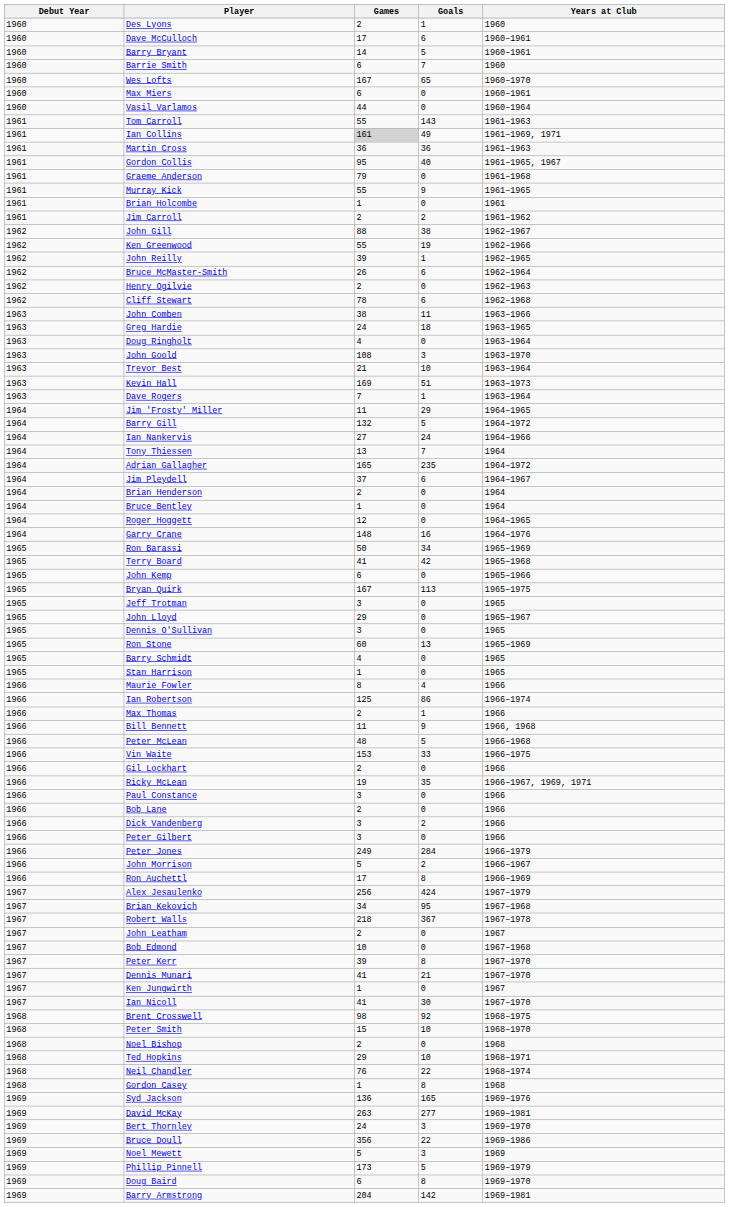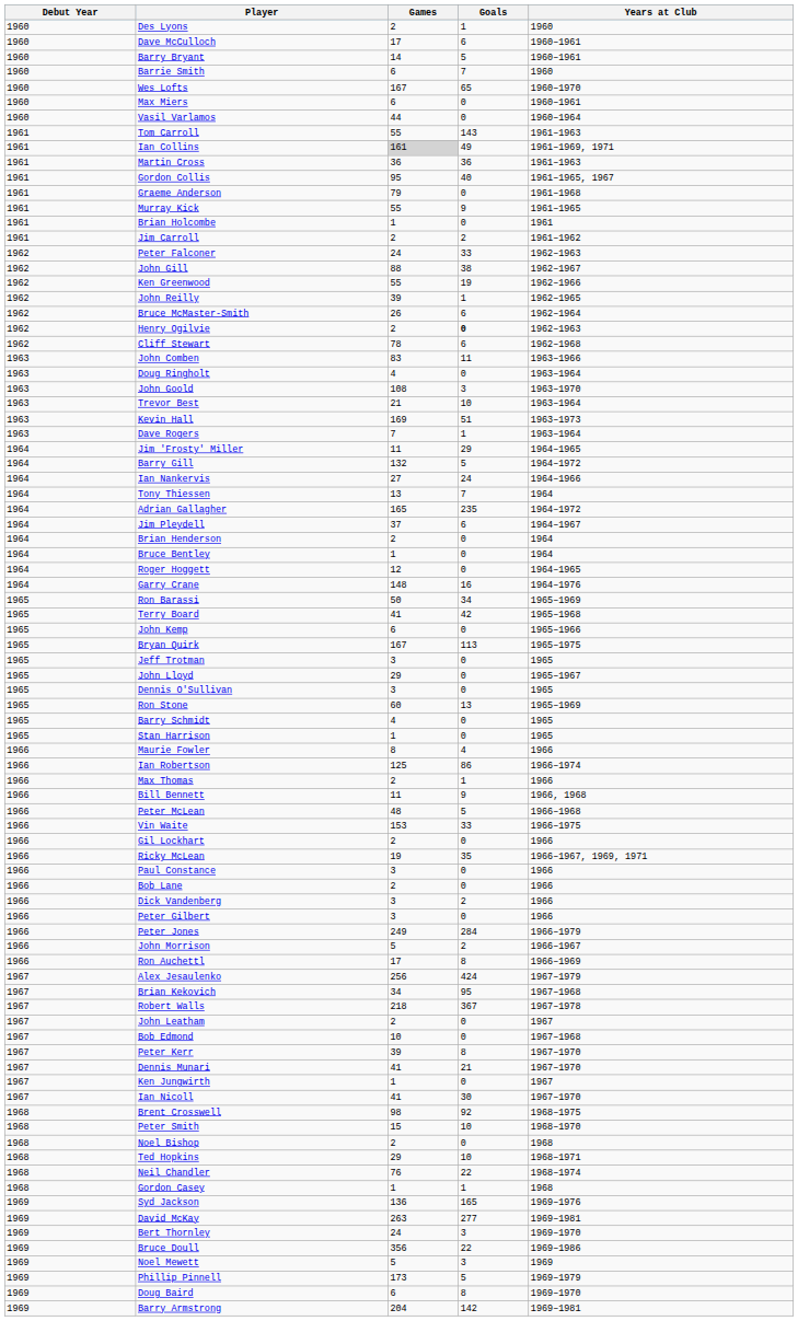 <table class="wikitable" style="width:70%;">
 <tr style="background:#87cefa;">
 <th>Debut Year</th>
 <th>Player</th>
 <th>Games</th>
 <th>Goals</th>
 <th>Years at Club</th>
 </tr>
 <tr>
 <td>1960</td>
 <td><a href='#'>Des Lyons</a></td>
 <td>2</td>
 <td>1</td>
 <td>1960</td>
 </tr>
 <tr>
 <td>1960</td>
 <td><a href='#'>Dave McCulloch</a></td>
 <td>17</td>
 <td>6</td>
 <td>1960–1961</td>
 </tr>
 <tr>
 <td>1960</td>
 <td><a href='#'>Barry Bryant</a></td>
 <td>14</td>
 <td>5</td>
 <td>1960–1961</td>
 </tr>
 <tr>
 <td>1960</td>
 <td><a href='#'>Barrie Smith</a></td>
 <td>6</td>
 <td>7</td>
 <td>1960</td>
 </tr>
 <tr>
 <td>1960</td>
 <td><a href='#'>Wes Lofts</a></td>
 <td>167</td>
 <td>65</td>
 <td>1960–1970</td>
 </tr>
 <tr>
 <td>1960</td>
 <td><a href='#'>Max Miers</a></td>
 <td>6</td>
 <td>0</td>
 <td>1960–1961</td>
 </tr>
 <tr>
 <td>1960</td>
 <td><a href='#'>Vasil Varlamos</a></td>
 <td>44</td>
 <td>0</td>
 <td>1960–1964</td>
 </tr>
 <tr>
 <td>1961</td>
 <td><a href='#'>Tom Carroll</a></td>
 <td>55</td>
 <td>143</td>
 <td>1961–1963</td>
 </tr>
 <tr>
 <td>1961</td>
 <td><a href='#'>Ian Collins</a></td>
 <td style="background: lightgrey;">161</td>
 <td>49</td>
 <td>1961–1969, 1971</td>
 </tr>
 <tr>
 <td>1961</td>
 <td><a href='#'>Martin Cross</a></td>
 <td>36</td>
 <td>36</td>
 <td>1961–1963</td>
 </tr>
 <tr>
 <td>1961</td>
 <td><a href='#'>Gordon Collis</a></td>
 <td>95</td>
 <td>40</td>
 <td>1961–1965, 1967</td>
 </tr>
 <tr>
 <td>1961</td>
 <td><a href='#'>Graeme Anderson</a></td>
 <td>79</td>
 <td>0</td>
 <td>1961–1968</td>
 </tr>
 <tr>
 <td>1961</td>
 <td><a href='#'>Murray Kick</a></td>
 <td>55</td>
 <td>9</td>
 <td>1961–1965</td>
 </tr>
 <tr>
 <td>1961</td>
 <td><a href='#'>Brian Holcombe</a></td>
 <td>1</td>
 <td>0</td>
 <td>1961</td>
 </tr>
 <tr>
 <td>1961</td>
 <td><a href='#'>Jim Carroll</a></td>
 <td>2</td>
 <td>2</td>
 <td>1961–1962</td>
 </tr>
 <tr>
 <td>1962</td>
+<td><a href='#'>Peter Falconer</a></td>
+<td>24</td>
+<td>33</td>
+<td>1962–1963</td>
+</tr>
+<tr>
+<td>1962</td>
 <td><a href='#'>John Gill</a></td>
 <td>88</td>
 <td>38</td>
 <td>1962–1967</td>
 </tr>
 <tr>
 <td>1962</td>
 <td><a href='#'>Ken Greenwood</a></td>
 <td>55</td>
 <td>19</td>
 <td>1962–1966</td>
 </tr>
 <tr>
 <td>1962</td>
 <td><a href='#'>John Reilly</a></td>
 <td>39</td>
 <td>1</td>
 <td>1962–1965</td>
 </tr>
 <tr>
 <td>1962</td>
 <td><a href='#'>Bruce McMaster-Smith</a></td>
 <td>26</td>
 <td>6</td>
 <td>1962–1964</td>
 </tr>
 <tr>
 <td>1962</td>
 <td><a href='#'>Henry Ogilvie</a></td>
 <td>2</td>
-<td>0</td>
+<td><strong>0</strong></td>
 <td>1962–1963</td>
 </tr>
 <tr>
 <td>1962</td>
 <td><a href='#'>Cliff Stewart</a></td>
 <td>78</td>
 <td>6</td>
 <td>1962–1968</td>
 </tr>
 <tr>
 <td>1963</td>
 <td><a href='#'>John Comben</a></td>
-<td>38</td>
+<td>83</td>
 <td>11</td>
 <td>1963–1966</td>
-</tr>
-<tr>
-<td>1963</td>
-<td><a href='#'>Greg Hardie</a></td>
-<td>24</td>
-<td>18</td>
-<td>1963–1965</td>
 </tr>
 <tr>
 <td>1963</td>
 <td><a href='#'>Doug Ringholt</a></td>
 <td>4</td>
 <td>0</td>
 <td>1963–1964</td>
 </tr>
 <tr>
 <td>1963</td>
 <td><a href='#'>John Goold</a></td>
 <td>108</td>
 <td>3</td>
 <td>1963–1970</td>
 </tr>
 <tr>
 <td>1963</td>
 <td><a href='#'>Trevor Best</a></td>
 <td>21</td>
 <td>10</td>
 <td>1963–1964</td>
 </tr>
 <tr>
 <td>1963</td>
 <td><a href='#'>Kevin Hall</a></td>
 <td>169</td>
 <td>51</td>
 <td>1963–1973</td>
 </tr>
 <tr>
 <td>1963</td>
 <td><a href='#'>Dave Rogers</a></td>
 <td>7</td>
 <td>1</td>
 <td>1963–1964</td>
 </tr>
 <tr>
 <td>1964</td>
 <td><a href='#'>Jim 'Frosty' Miller</a></td>
 <td>11</td>
 <td>29</td>
 <td>1964–1965</td>
 </tr>
 <tr>
 <td>1964</td>
 <td><a href='#'>Barry Gill</a></td>
 <td>132</td>
 <td>5</td>
 <td>1964–1972</td>
 </tr>
 <tr>
 <td>1964</td>
 <td><a href='#'>Ian Nankervis</a></td>
 <td>27</td>
 <td>24</td>
 <td>1964–1966</td>
 </tr>
 <tr>
 <td>1964</td>
 <td><a href='#'>Tony Thiessen</a></td>
 <td>13</td>
 <td>7</td>
 <td>1964</td>
 </tr>
 <tr>
 <td>1964</td>
 <td><a href='#'>Adrian Gallagher</a></td>
 <td>165</td>
 <td>235</td>
 <td>1964–1972</td>
 </tr>
 <tr>
 <td>1964</td>
 <td><a href='#'>Jim Pleydell</a></td>
 <td>37</td>
 <td>6</td>
 <td>1964–1967</td>
 </tr>
 <tr>
 <td>1964</td>
 <td><a href='#'>Brian Henderson</a></td>
 <td>2</td>
 <td>0</td>
 <td>1964</td>
 </tr>
 <tr>
 <td>1964</td>
 <td><a href='#'>Bruce Bentley</a></td>
 <td>1</td>
 <td>0</td>
 <td>1964</td>
 </tr>
 <tr>
 <td>1964</td>
 <td><a href='#'>Roger Hoggett</a></td>
 <td>12</td>
 <td>0</td>
 <td>1964–1965</td>
 </tr>
 <tr>
 <td>1964</td>
 <td><a href='#'>Garry Crane</a></td>
 <td>148</td>
 <td>16</td>
 <td>1964–1976</td>
 </tr>
 <tr>
 <td>1965</td>
 <td><a href='#'>Ron Barassi</a></td>
 <td>50</td>
 <td>34</td>
 <td>1965–1969</td>
 </tr>
 <tr>
 <td>1965</td>
 <td><a href='#'>Terry Board</a></td>
 <td>41</td>
 <td>42</td>
 <td>1965–1968</td>
 </tr>
 <tr>
 <td>1965</td>
 <td><a href='#'>John Kemp</a></td>
 <td>6</td>
 <td>0</td>
 <td>1965–1966</td>
 </tr>
 <tr>
 <td>1965</td>
 <td><a href='#'>Bryan Quirk</a></td>
 <td>167</td>
 <td>113</td>
 <td>1965–1975</td>
 </tr>
 <tr>
 <td>1965</td>
 <td><a href='#'>Jeff Trotman</a></td>
 <td>3</td>
 <td>0</td>
 <td>1965</td>
 </tr>
 <tr>
 <td>1965</td>
 <td><a href='#'>John Lloyd</a></td>
 <td>29</td>
 <td>0</td>
 <td>1965–1967</td>
 </tr>
 <tr>
 <td>1965</td>
 <td><a href='#'>Dennis O'Sullivan</a></td>
 <td>3</td>
 <td>0</td>
 <td>1965</td>
 </tr>
 <tr>
 <td>1965</td>
 <td><a href='#'>Ron Stone</a></td>
 <td>60</td>
 <td>13</td>
 <td>1965–1969</td>
 </tr>
 <tr>
 <td>1965</td>
 <td><a href='#'>Barry Schmidt</a></td>
 <td>4</td>
 <td>0</td>
 <td>1965</td>
 </tr>
 <tr>
 <td>1965</td>
 <td><a href='#'>Stan Harrison</a></td>
 <td>1</td>
 <td>0</td>
 <td>1965</td>
 </tr>
 <tr>
 <td>1966</td>
 <td><a href='#'>Maurie Fowler</a></td>
 <td>8</td>
 <td>4</td>
 <td>1966</td>
 </tr>
 <tr>
 <td>1966</td>
 <td><a href='#'>Ian Robertson</a></td>
 <td>125</td>
 <td>86</td>
 <td>1966–1974</td>
 </tr>
 <tr>
 <td>1966</td>
 <td><a href='#'>Max Thomas</a></td>
 <td>2</td>
 <td>1</td>
 <td>1966</td>
 </tr>
 <tr>
 <td>1966</td>
 <td><a href='#'>Bill Bennett</a></td>
 <td>11</td>
 <td>9</td>
 <td>1966, 1968</td>
 </tr>
 <tr>
 <td>1966</td>
 <td><a href='#'>Peter McLean</a></td>
 <td>48</td>
 <td>5</td>
 <td>1966–1968</td>
 </tr>
 <tr>
 <td>1966</td>
 <td><a href='#'>Vin Waite</a></td>
 <td>153</td>
 <td>33</td>
 <td>1966–1975</td>
 </tr>
 <tr>
 <td>1966</td>
 <td><a href='#'>Gil Lockhart</a></td>
 <td>2</td>
 <td>0</td>
 <td>1966</td>
 </tr>
 <tr>
 <td>1966</td>
 <td><a href='#'>Ricky McLean</a></td>
 <td>19</td>
 <td>35</td>
 <td>1966–1967, 1969, 1971</td>
 </tr>
 <tr>
 <td>1966</td>
 <td><a href='#'>Paul Constance</a></td>
 <td>3</td>
 <td>0</td>
 <td>1966</td>
 </tr>
 <tr>
 <td>1966</td>
 <td><a href='#'>Bob Lane</a></td>
 <td>2</td>
 <td>0</td>
 <td>1966</td>
 </tr>
 <tr>
 <td>1966</td>
 <td><a href='#'>Dick Vandenberg</a></td>
 <td>3</td>
 <td>2</td>
 <td>1966</td>
 </tr>
 <tr>
 <td>1966</td>
 <td><a href='#'>Peter Gilbert</a></td>
 <td>3</td>
 <td>0</td>
 <td>1966</td>
 </tr>
 <tr>
 <td>1966</td>
 <td><a href='#'>Peter Jones</a></td>
 <td>249</td>
 <td>284</td>
 <td>1966–1979</td>
 </tr>
 <tr>
 <td>1966</td>
 <td><a href='#'>John Morrison</a></td>
 <td>5</td>
 <td>2</td>
 <td>1966–1967</td>
 </tr>
 <tr>
 <td>1966</td>
 <td><a href='#'>Ron Auchettl</a></td>
 <td>17</td>
 <td>8</td>
 <td>1966–1969</td>
 </tr>
 <tr>
 <td>1967</td>
 <td><a href='#'>Alex Jesaulenko</a></td>
 <td>256</td>
 <td>424</td>
 <td>1967–1979</td>
 </tr>
 <tr>
 <td>1967</td>
 <td><a href='#'>Brian Kekovich</a></td>
 <td>34</td>
 <td>95</td>
 <td>1967–1968</td>
 </tr>
 <tr>
 <td>1967</td>
 <td><a href='#'>Robert Walls</a></td>
 <td>218</td>
 <td>367</td>
 <td>1967–1978</td>
 </tr>
 <tr>
 <td>1967</td>
 <td><a href='#'>John Leatham</a></td>
 <td>2</td>
 <td>0</td>
 <td>1967</td>
 </tr>
 <tr>
 <td>1967</td>
 <td><a href='#'>Bob Edmond</a></td>
 <td>10</td>
 <td>0</td>
 <td>1967–1968</td>
 </tr>
 <tr>
 <td>1967</td>
 <td><a href='#'>Peter Kerr</a></td>
 <td>39</td>
 <td>8</td>
 <td>1967–1970</td>
 </tr>
 <tr>
 <td>1967</td>
 <td><a href='#'>Dennis Munari</a></td>
 <td>41</td>
 <td>21</td>
 <td>1967–1970</td>
 </tr>
 <tr>
 <td>1967</td>
 <td><a href='#'>Ken Jungwirth</a></td>
 <td>1</td>
 <td>0</td>
 <td>1967</td>
 </tr>
 <tr>
 <td>1967</td>
 <td><a href='#'>Ian Nicoll</a></td>
 <td>41</td>
 <td>30</td>
 <td>1967–1970</td>
 </tr>
 <tr>
 <td>1968</td>
 <td><a href='#'>Brent Crosswell</a></td>
 <td>98</td>
 <td>92</td>
 <td>1968–1975</td>
 </tr>
 <tr>
 <td>1968</td>
 <td><a href='#'>Peter Smith</a></td>
 <td>15</td>
 <td>10</td>
 <td>1968–1970</td>
 </tr>
 <tr>
 <td>1968</td>
 <td><a href='#'>Noel Bishop</a></td>
 <td>2</td>
 <td>0</td>
 <td>1968</td>
 </tr>
 <tr>
 <td>1968</td>
 <td><a href='#'>Ted Hopkins</a></td>
 <td>29</td>
 <td>10</td>
 <td>1968–1971</td>
 </tr>
 <tr>
 <td>1968</td>
 <td><a href='#'>Neil Chandler</a></td>
 <td>76</td>
 <td>22</td>
 <td>1968–1974</td>
 </tr>
 <tr>
 <td>1968</td>
 <td><a href='#'>Gordon Casey</a></td>
 <td>1</td>
-<td>8</td>
+<td>1</td>
 <td>1968</td>
 </tr>
 <tr>
 <td>1969</td>
 <td><a href='#'>Syd Jackson</a></td>
 <td>136</td>
 <td>165</td>
 <td>1969–1976</td>
 </tr>
 <tr>
 <td>1969</td>
 <td><a href='#'>David McKay</a></td>
 <td>263</td>
 <td>277</td>
 <td>1969–1981</td>
 </tr>
 <tr>
 <td>1969</td>
 <td><a href='#'>Bert Thornley</a></td>
 <td>24</td>
 <td>3</td>
 <td>1969–1970</td>
 </tr>
 <tr>
 <td>1969</td>
 <td><a href='#'>Bruce Doull</a></td>
 <td>356</td>
 <td>22</td>
 <td>1969–1986</td>
 </tr>
 <tr>
 <td>1969</td>
 <td><a href='#'>Noel Mewett</a></td>
 <td>5</td>
 <td>3</td>
 <td>1969</td>
 </tr>
 <tr>
 <td>1969</td>
 <td><a href='#'>Phillip Pinnell</a></td>
 <td>173</td>
 <td>5</td>
 <td>1969–1979</td>
 </tr>
 <tr>
 <td>1969</td>
 <td><a href='#'>Doug Baird</a></td>
 <td>6</td>
 <td>8</td>
 <td>1969–1970</td>
 </tr>
 <tr>
 <td>1969</td>
 <td><a href='#'>Barry Armstrong</a></td>
 <td>204</td>
 <td>142</td>
 <td>1969–1981</td>
 </tr>
 </table>
